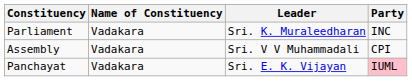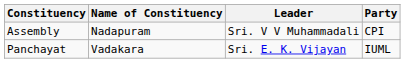 <table class="wikitable">
 <tr>
 <th>Constituency</th>
 <th>Name of Constituency</th>
 <th>Leader</th>
 <th>Party</th>
 </tr>
 <tr>
-<td>Parliament</td>
-<td>Vadakara</td>
-<td>Sri. <a href='#'>K. Muraleedharan</a></td>
-<td>INC</td>
-</tr>
-<tr>
 <td>Assembly</td>
-<td>Vadakara</td>
+<td>Nadapuram</td>
 <td>Sri. V V Muhammadali</td>
 <td>CPI</td>
 </tr>
 <tr>
 <td>Panchayat</td>
 <td>Vadakara</td>
 <td>Sri. <a href='#'>E. K. Vijayan</a></td>
-<td style="background: pink;">IUML</td>
+<td>IUML</td>
 </tr>
 </table>
